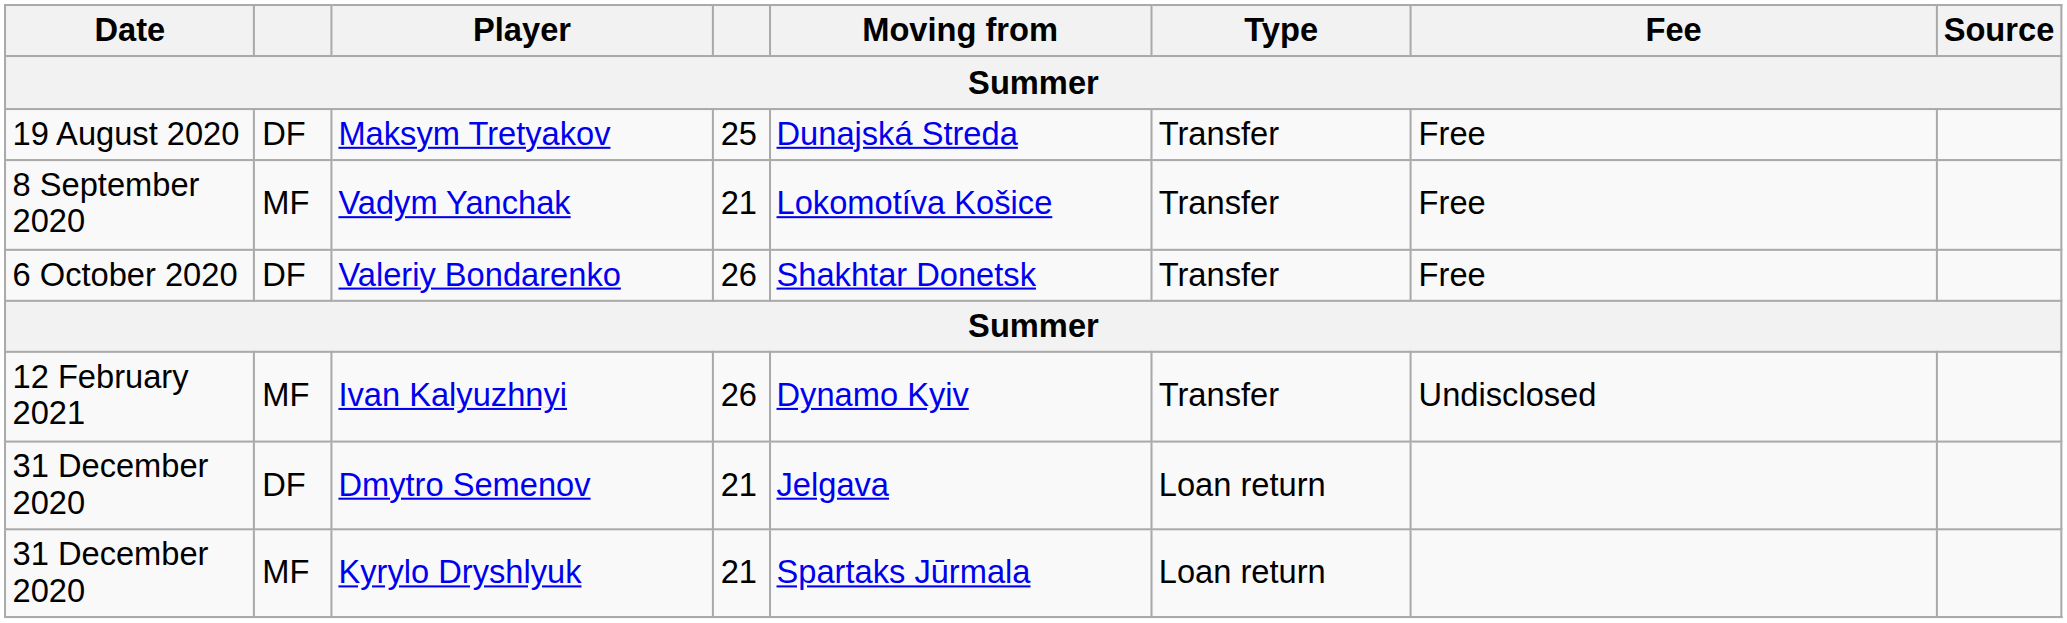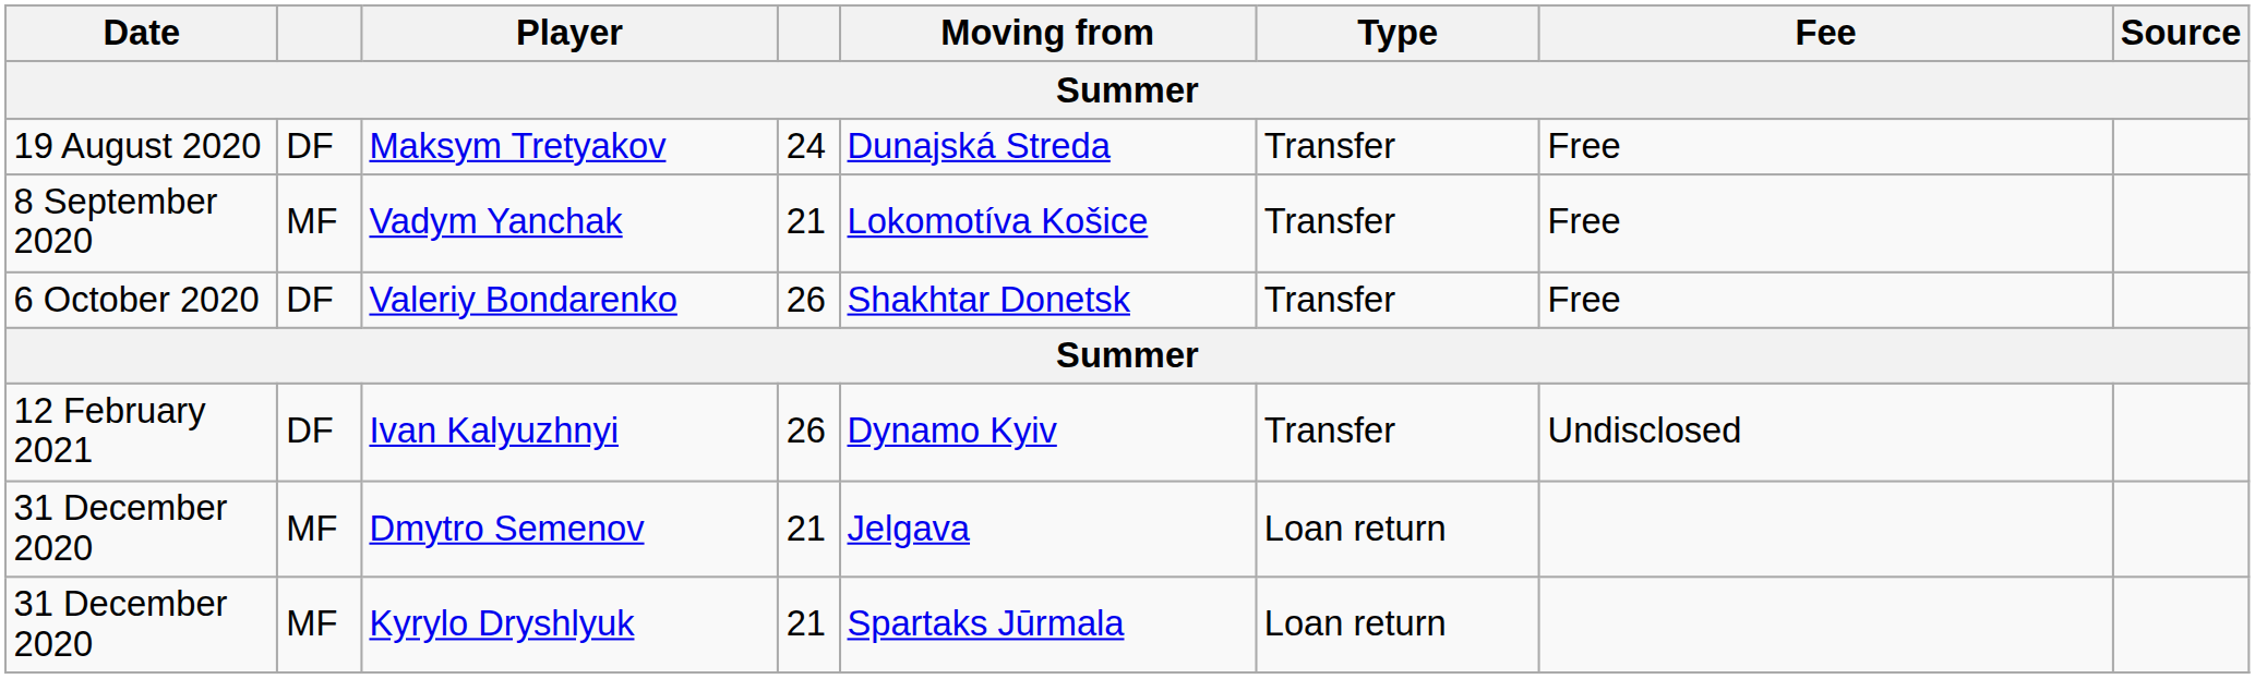 <table class="wikitable sortable">
 <tr>
 <th style="width:115px;">Date</th>
 <th style="width:30px;"></th>
 <th style="width:180px;">Player</th>
 <th style="width:20px;"></th>
 <th style="width:180px;">Moving from</th>
 <th style="width:120px;" class="unsortable">Type</th>
 <th style="width:250px;" class="unsortable">Fee</th>
 <th style="width:20px;">Source</th>
 </tr>
 <tr>
 <th colspan=8>Summer</th>
 </tr>
 <tr>
 <td>19 August 2020</td>
 <td>DF</td>
 <td> <a href='#'>Maksym Tretyakov</a></td>
-<td>25</td>
+<td>24</td>
 <td> <a href='#'>Dunajská Streda</a></td>
 <td>Transfer</td>
 <td>Free</td>
 <td></td>
 </tr>
 <tr>
 <td>8 September 2020</td>
 <td>MF</td>
 <td> <a href='#'>Vadym Yanchak</a></td>
 <td>21</td>
 <td> <a href='#'>Lokomotíva Košice</a></td>
 <td>Transfer</td>
 <td>Free</td>
 <td></td>
 </tr>
 <tr>
 <td>6 October 2020</td>
 <td>DF</td>
 <td> <a href='#'>Valeriy Bondarenko</a></td>
 <td>26</td>
 <td> <a href='#'>Shakhtar Donetsk</a></td>
 <td>Transfer</td>
 <td>Free</td>
 <td></td>
 </tr>
 <tr>
 <th colspan=8>Summer</th>
 </tr>
 <tr>
 <td>12 February 2021</td>
-<td>MF</td>
+<td>DF</td>
 <td> <a href='#'>Ivan Kalyuzhnyi</a></td>
 <td>26</td>
 <td> <a href='#'>Dynamo Kyiv</a></td>
 <td>Transfer</td>
 <td>Undisclosed</td>
 <td></td>
 </tr>
 <tr>
 <td>31 December 2020</td>
-<td>DF</td>
+<td>MF</td>
 <td> <a href='#'>Dmytro Semenov</a></td>
 <td>21</td>
 <td> <a href='#'>Jelgava</a></td>
 <td>Loan return</td>
 <td></td>
 <td></td>
 </tr>
 <tr>
 <td>31 December 2020</td>
 <td>MF</td>
 <td> <a href='#'>Kyrylo Dryshlyuk</a></td>
 <td>21</td>
 <td> <a href='#'>Spartaks Jūrmala</a></td>
 <td>Loan return</td>
 <td></td>
 <td></td>
 </tr>
 <tr>
 </tr>
 </table>
